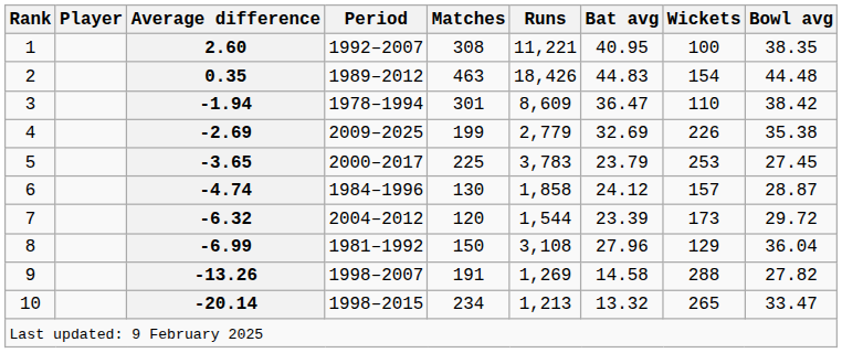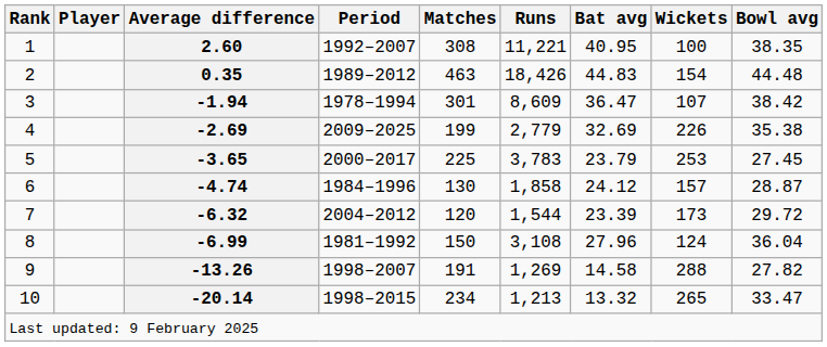 <table class="wikitable sortable">
 <tr>
 <th scope=col>Rank</th>
 <th scope=col>Player</th>
 <th scope=col>Average difference</th>
 <th scope=col>Period</th>
 <th scope=col>Matches</th>
 <th scope=col>Runs</th>
 <th scope=col>Bat avg</th>
 <th scope=col>Wickets</th>
 <th scope=col>Bowl avg</th>
 </tr>
 <tr>
 <td align=center>1</td>
 <td></td>
 <th scope=row style=text-align:center;>2.60</th>
 <td>1992–2007</td>
 <td align=center>308</td>
 <td align=center>11,221</td>
 <td align=center>40.95</td>
 <td align=center>100</td>
 <td align=center>38.35</td>
 </tr>
 <tr>
 <td align=center>2</td>
 <td></td>
 <th scope=row style=text-align:center;>0.35</th>
 <td>1989–2012</td>
 <td align=center>463</td>
 <td align=center>18,426</td>
 <td align=center>44.83</td>
 <td align=center>154</td>
 <td align=center>44.48</td>
 </tr>
 <tr>
 <td align=center>3</td>
 <td></td>
 <th scope=row style=text-align:center;>-1.94</th>
 <td>1978–1994</td>
 <td align=center>301</td>
 <td align=center>8,609</td>
 <td align=center>36.47</td>
-<td align=center>110</td>
+<td align=center>107</td>
 <td align=center>38.42</td>
 </tr>
 <tr>
 <td align=center>4</td>
 <td></td>
 <th scope=row style=text-align:center;>-2.69</th>
 <td>2009–2025</td>
 <td align=center>199</td>
 <td align=center>2,779</td>
 <td align=center>32.69</td>
 <td align=center>226</td>
 <td align=center>35.38</td>
 </tr>
 <tr>
 <td align=center>5</td>
 <td></td>
 <th scope=row style=text-align:center;>-3.65</th>
 <td>2000–2017</td>
 <td align=center>225</td>
 <td align=center>3,783</td>
 <td align=center>23.79</td>
 <td align=center>253</td>
 <td align=center>27.45</td>
 </tr>
 <tr>
 <td align=center>6</td>
 <td></td>
 <th scope=row style=text-align:center;>-4.74</th>
 <td>1984–1996</td>
 <td align=center>130</td>
 <td align=center>1,858</td>
 <td align=center>24.12</td>
 <td align=center>157</td>
 <td align=center>28.87</td>
 </tr>
 <tr>
 <td align=center>7</td>
 <td></td>
 <th scope=row style=text-align:center;>-6.32</th>
 <td>2004–2012</td>
 <td align=center>120</td>
 <td align=center>1,544</td>
 <td align=center>23.39</td>
 <td align=center>173</td>
 <td align=center>29.72</td>
 </tr>
 <tr>
 <td align=center>8</td>
 <td></td>
 <th scope=row style=text-align:center;>-6.99</th>
 <td>1981–1992</td>
 <td align=center>150</td>
 <td align=center>3,108</td>
 <td align=center>27.96</td>
-<td align=center>129</td>
+<td align=center>124</td>
 <td align=center>36.04</td>
 </tr>
 <tr>
 <td align=center>9</td>
 <td></td>
 <th scope=row style=text-align:center;>-13.26</th>
 <td>1998–2007</td>
 <td align=center>191</td>
 <td align=center>1,269</td>
 <td align=center>14.58</td>
 <td align=center>288</td>
 <td align=center>27.82</td>
 </tr>
 <tr>
 <td align=center>10</td>
 <td></td>
 <th scope=row style=text-align:center;>-20.14</th>
 <td>1998–2015</td>
 <td align=center>234</td>
 <td align=center>1,213</td>
 <td align=center>13.32</td>
 <td align=center>265</td>
 <td align=center>33.47</td>
 </tr>
 <tr class="sortbottom">
 <td colspan="9"><small>Last updated: 9 February 2025</small></td>
 </tr>
 </table>
